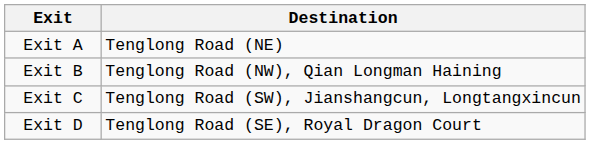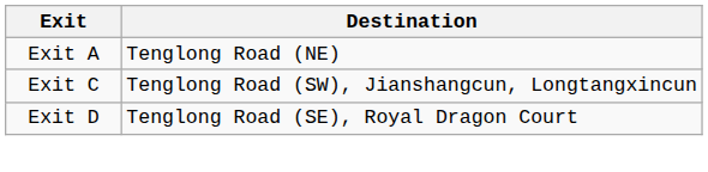 <table class="wikitable">
 <tr>
 <th style="width:70px">Exit</th>
 <th>Destination</th>
 </tr>
 <tr>
 <td align="center">Exit A</td>
 <td>Tenglong Road (NE)</td>
 </tr>
 <tr>
-<td align="center">Exit B</td>
-<td>Tenglong Road (NW), Qian Longman Haining</td>
-</tr>
-<tr>
 <td align="center">Exit C</td>
 <td>Tenglong Road (SW), Jianshangcun, Longtangxincun</td>
 </tr>
 <tr>
 <td align="center">Exit D</td>
 <td>Tenglong Road (SE), Royal Dragon Court</td>
 </tr>
 </table>
